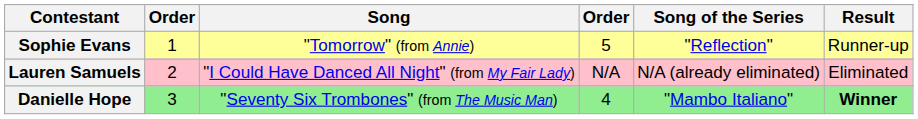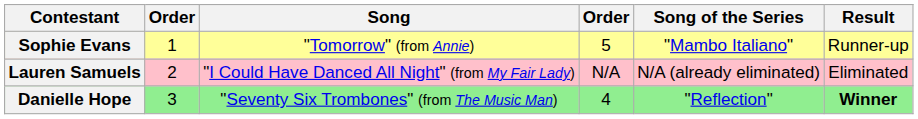 <table class="wikitable plainrowheaders" style="text-align:center;">
 <tr>
 <th scope="col">Contestant</th>
 <th scope="col">Order</th>
 <th scope="col">Song</th>
 <th scope="col">Order</th>
 <th scope="col">Song of the Series</th>
 <th scope="col">Result</th>
 </tr>
 <tr style="background:#ff9;">
 <th scope="row">Sophie Evans</th>
 <td>1</td>
 <td>"<a href='#'>Tomorrow</a>" <small>(from <em><a href='#'>Annie</a></em>)</small></td>
 <td>5</td>
-<td>"<a href='#'>Reflection</a>"</td>
+<td>"<a href='#'>Mambo Italiano</a>"</td>
 <td>Runner-up</td>
 </tr>
 <tr style = "background:pink">
 <th scope="row">Lauren Samuels</th>
 <td>2</td>
 <td>"<a href='#'>I Could Have Danced All Night</a>" <small>(from <em><a href='#'>My Fair Lady</a></em>)</small></td>
 <td>N/A</td>
 <td>N/A (already eliminated)</td>
 <td>Eliminated</td>
 </tr>
 <tr style="background:lightgreen;">
 <th scope="row">Danielle Hope</th>
 <td>3</td>
 <td>"<a href='#'>Seventy Six Trombones</a>" <small>(from <em><a href='#'>The Music Man</a></em>)</small></td>
 <td>4</td>
-<td>"<a href='#'>Mambo Italiano</a>"</td>
+<td>"<a href='#'>Reflection</a>"</td>
 <td><strong>Winner</strong></td>
 </tr>
 </table>
